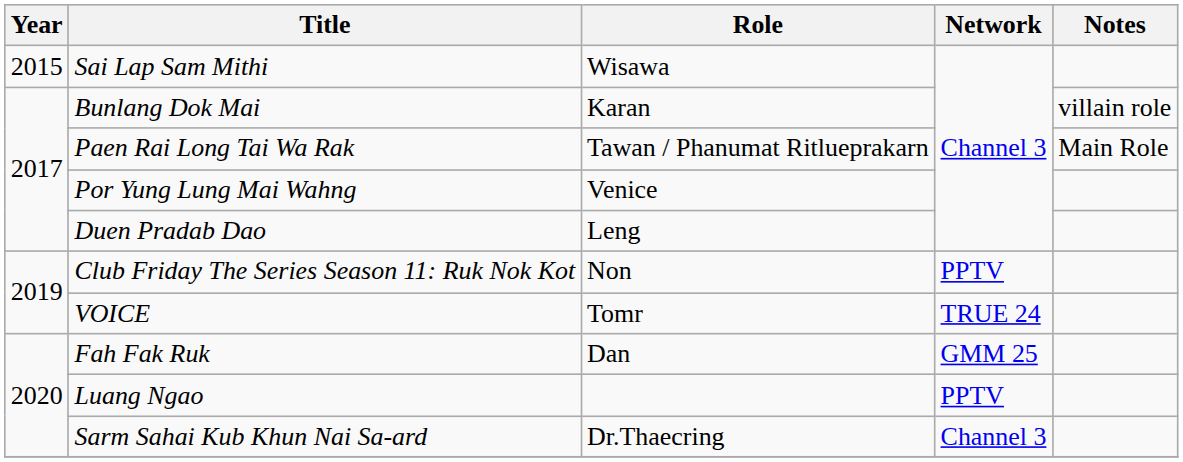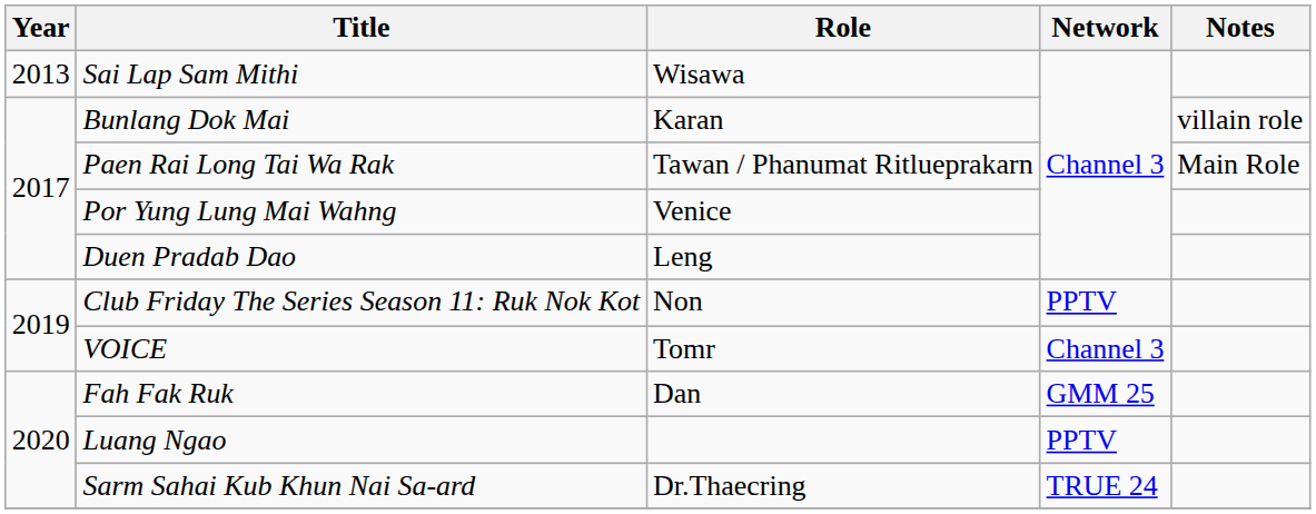 <table class="wikitable sortable">
 <tr>
 <th>Year</th>
 <th>Title</th>
 <th>Role</th>
 <th>Network</th>
 <th class="unsortable">Notes</th>
 </tr>
 <tr>
-<td>2015</td>
+<td>2013</td>
 <td><em>Sai Lap Sam Mithi </em></td>
 <td>Wisawa</td>
 <td rowspan="5"><a href='#'>Channel 3</a></td>
 <td></td>
 </tr>
 <tr>
 <td rowspan="4">2017</td>
 <td><em>Bunlang Dok Mai</em></td>
 <td>Karan</td>
 <td>villain role</td>
 </tr>
 <tr>
 <td><em>Paen Rai Long Tai Wa Rak </em></td>
 <td>Tawan / Phanumat Ritlueprakarn</td>
 <td>Main Role</td>
 </tr>
 <tr>
 <td><em>Por Yung Lung Mai Wahng  </em></td>
 <td>Venice</td>
 <td></td>
 </tr>
 <tr>
 <td><em> Duen Pradab Dao  </em></td>
 <td>Leng</td>
 <td></td>
 </tr>
 <tr>
 <td rowspan="2">2019</td>
 <td><em>Club Friday The Series Season 11: Ruk Nok Kot</em></td>
 <td>Non</td>
 <td><a href='#'>PPTV</a></td>
 <td></td>
 </tr>
 <tr>
 <td><em>VOICE </em></td>
 <td>Tomr</td>
-<td><a href='#'>TRUE 24</a></td>
+<td><a href='#'>Channel 3</a></td>
 <td></td>
 </tr>
 <tr>
 <td rowspan="3">2020</td>
 <td><em>Fah Fak Ruk</em></td>
 <td>Dan</td>
 <td><a href='#'>GMM 25</a></td>
 <td></td>
 </tr>
 <tr>
 <td><em>Luang Ngao </em></td>
 <td></td>
 <td><a href='#'>PPTV</a></td>
 <td></td>
 </tr>
 <tr>
 <td><em>Sarm Sahai Kub Khun Nai Sa-ard</em></td>
 <td>Dr.Thaecring</td>
-<td><a href='#'>Channel 3</a></td>
+<td><a href='#'>TRUE 24</a></td>
 <td></td>
 </tr>
 <tr>
 </tr>
 </table>
